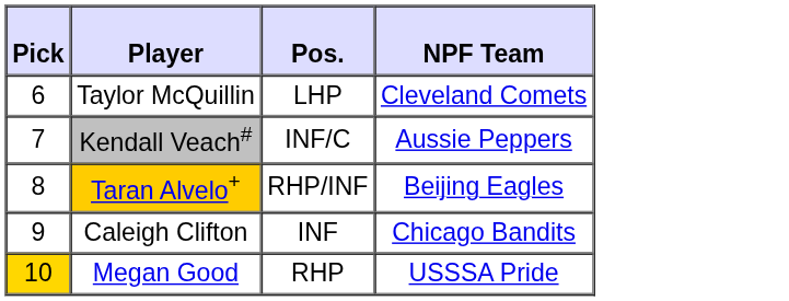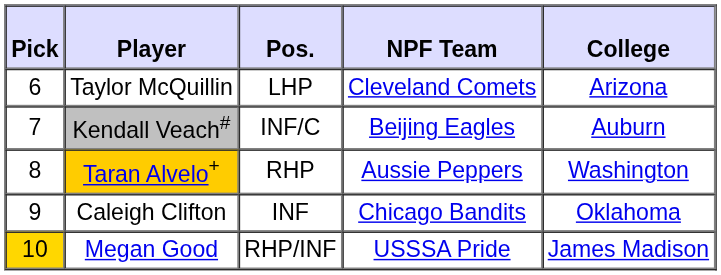 <table border="1" cellpadding="3" cellspacing="0" style="text-align:center;">
 <tr>
 <th style="background:#ddf;"><br>Pick</th>
 <th style="background:#ddf;"><br>Player</th>
 <th style="background:#ddf;"><br>Pos.</th>
 <th style="background:#ddf;"><br>NPF Team</th>
+<th style="background:#ddf;"><br>College</th>
 </tr>
 <tr>
 <td>6</td>
 <td>Taylor McQuillin</td>
 <td>LHP</td>
 <td><a href='#'>Cleveland Comets</a></td>
+<td><a href='#'>Arizona</a></td>
 </tr>
 <tr>
 <td>7</td>
 <td style="background:#C0C0C0;">Kendall Veach<sup>#</sup></td>
 <td>INF/C</td>
-<td><a href='#'>Aussie Peppers</a></td>
+<td><a href='#'>Beijing Eagles</a></td>
+<td><a href='#'>Auburn</a></td>
 </tr>
 <tr>
 <td>8</td>
 <td style="background:#FFCC00;"><a href='#'>Taran Alvelo</a><sup>+</sup></td>
-<td>RHP/INF</td>
-<td><a href='#'>Beijing Eagles</a></td>
+<td>RHP</td>
+<td><a href='#'>Aussie Peppers</a></td>
+<td><a href='#'>Washington</a></td>
 </tr>
 <tr>
 <td>9</td>
 <td>Caleigh Clifton</td>
 <td>INF</td>
 <td><a href='#'>Chicago Bandits</a></td>
+<td><a href='#'>Oklahoma</a></td>
 </tr>
 <tr>
 <td style="background: gold;">10</td>
 <td><a href='#'>Megan Good</a></td>
-<td>RHP</td>
+<td>RHP/INF</td>
 <td><a href='#'>USSSA Pride</a></td>
+<td><a href='#'>James Madison</a></td>
 </tr>
 </table>
